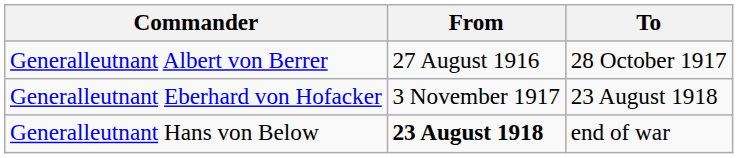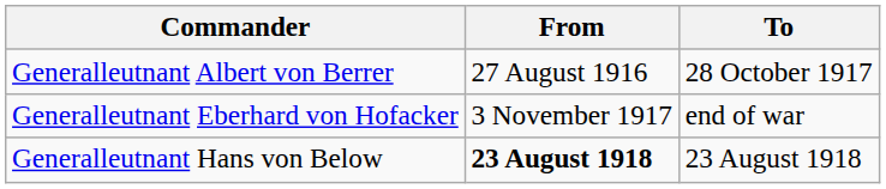 <table class="wikitable">
 <tr>
 <th>Commander</th>
 <th>From</th>
 <th>To</th>
 </tr>
 <tr>
 <td><a href='#'>Generalleutnant</a> <a href='#'>Albert von Berrer</a></td>
 <td>27 August 1916</td>
 <td>28 October 1917</td>
 </tr>
 <tr>
 <td><a href='#'>Generalleutnant</a> <a href='#'>Eberhard von Hofacker</a></td>
 <td>3 November 1917</td>
-<td>23 August 1918</td>
+<td>end of war</td>
 </tr>
 <tr>
 <td><a href='#'>Generalleutnant</a> Hans von Below</td>
 <td><strong>23 August 1918</strong></td>
-<td>end of war</td>
+<td>23 August 1918</td>
 </tr>
 </table>
